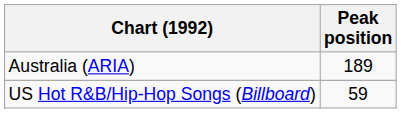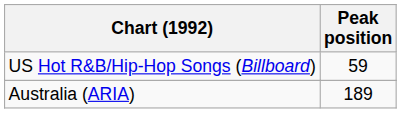 <table class="wikitable">
 <tr>
 <th>Chart (1992)</th>
 <th>Peak<br>position</th>
 </tr>
 <tr>
-<td>Australia (<a href='#'>ARIA</a>)</td>
-<td align="center">189</td>
+<td>US <a href='#'>Hot R&B/Hip-Hop Songs</a> (<em><a href='#'>Billboard</a></em>)</td>
+<td align="center">59</td>
 </tr>
 <tr>
 </tr>
 <tr>
-<td>US <a href='#'>Hot R&B/Hip-Hop Songs</a> (<em><a href='#'>Billboard</a></em>)</td>
-<td align="center">59</td>
+<td>Australia (<a href='#'>ARIA</a>)</td>
+<td align="center">189</td>
 </tr>
 </table>
